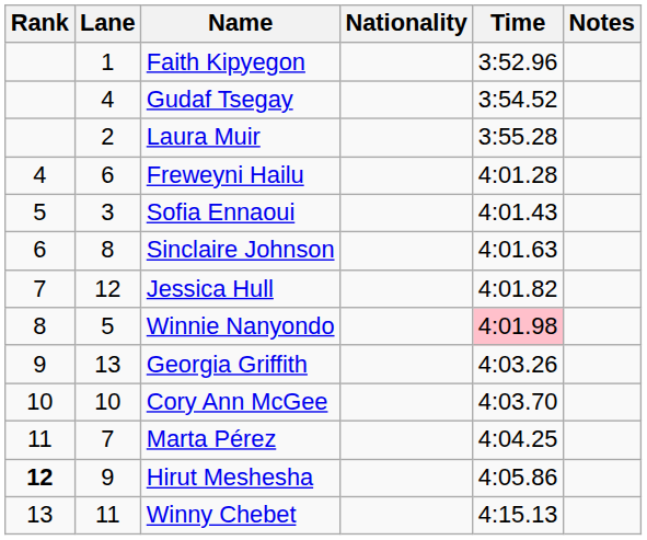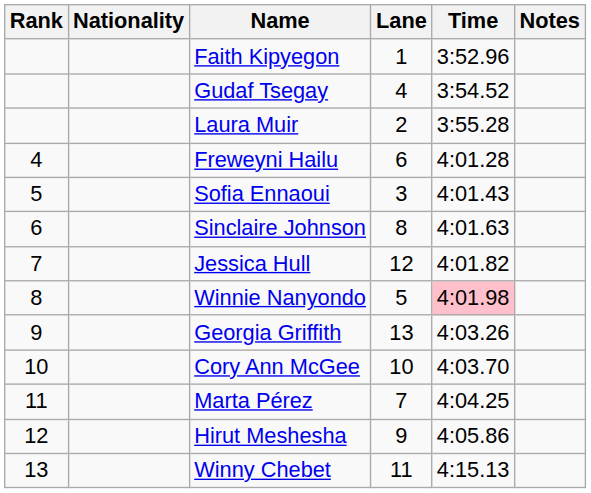 <table class="wikitable sortable" style="text-align:center">
 <tr>
 <th>Rank</th>
+<th>Nationality</th>
+<th>Name</th>
 <th>Lane</th>
-<th>Name</th>
-<th>Nationality</th>
 <th>Time</th>
 <th>Notes</th>
 </tr>
 <tr>
 <td></td>
+<td align=left></td>
+<td align=left><a href='#'>Faith Kipyegon</a></td>
 <td>1</td>
-<td align=left><a href='#'>Faith Kipyegon</a></td>
-<td align=left></td>
 <td>3:52.96</td>
 <td></td>
 </tr>
 <tr>
 <td></td>
+<td align=left></td>
+<td align=left><a href='#'>Gudaf Tsegay</a></td>
 <td>4</td>
-<td align=left><a href='#'>Gudaf Tsegay</a></td>
-<td align=left></td>
 <td>3:54.52</td>
 <td></td>
 </tr>
 <tr>
 <td></td>
+<td align=left></td>
+<td align=left><a href='#'>Laura Muir</a></td>
 <td>2</td>
-<td align=left><a href='#'>Laura Muir</a></td>
-<td align=left></td>
 <td>3:55.28</td>
 <td></td>
 </tr>
 <tr>
 <td>4</td>
+<td align=left></td>
+<td align=left><a href='#'>Freweyni Hailu</a></td>
 <td>6</td>
-<td align=left><a href='#'>Freweyni Hailu</a></td>
-<td align=left></td>
 <td>4:01.28</td>
 <td></td>
 </tr>
 <tr>
 <td>5</td>
+<td align=left></td>
+<td align=left><a href='#'>Sofia Ennaoui</a></td>
 <td>3</td>
-<td align=left><a href='#'>Sofia Ennaoui</a></td>
-<td align=left></td>
 <td>4:01.43</td>
 <td></td>
 </tr>
 <tr>
 <td>6</td>
+<td align=left></td>
+<td align=left><a href='#'>Sinclaire Johnson</a></td>
 <td>8</td>
-<td align=left><a href='#'>Sinclaire Johnson</a></td>
-<td align=left></td>
 <td>4:01.63</td>
 <td></td>
 </tr>
 <tr>
 <td>7</td>
+<td align=left></td>
+<td align=left><a href='#'>Jessica Hull</a></td>
 <td>12</td>
-<td align=left><a href='#'>Jessica Hull</a></td>
-<td align=left></td>
 <td>4:01.82</td>
 <td></td>
 </tr>
 <tr>
 <td>8</td>
+<td align=left></td>
+<td align=left><a href='#'>Winnie Nanyondo</a></td>
 <td>5</td>
-<td align=left><a href='#'>Winnie Nanyondo</a></td>
-<td align=left></td>
 <td style="background: pink;">4:01.98</td>
 <td></td>
 </tr>
 <tr>
 <td>9</td>
+<td align=left></td>
+<td align=left><a href='#'>Georgia Griffith</a></td>
 <td>13</td>
-<td align=left><a href='#'>Georgia Griffith</a></td>
-<td align=left></td>
 <td>4:03.26</td>
 <td></td>
 </tr>
 <tr>
 <td>10</td>
+<td align=left></td>
+<td align=left><a href='#'>Cory Ann McGee</a></td>
 <td>10</td>
-<td align=left><a href='#'>Cory Ann McGee</a></td>
-<td align=left></td>
 <td>4:03.70</td>
 <td></td>
 </tr>
 <tr>
 <td>11</td>
+<td align=left></td>
+<td align=left><a href='#'>Marta Pérez</a></td>
 <td>7</td>
-<td align=left><a href='#'>Marta Pérez</a></td>
-<td align=left></td>
 <td>4:04.25</td>
 <td></td>
 </tr>
 <tr>
-<td><strong>12</strong></td>
+<td>12</td>
+<td align=left></td>
+<td align=left><a href='#'>Hirut Meshesha</a></td>
 <td>9</td>
-<td align=left><a href='#'>Hirut Meshesha</a></td>
-<td align=left></td>
 <td>4:05.86</td>
 <td></td>
 </tr>
 <tr>
 <td>13</td>
+<td align=left></td>
+<td align=left><a href='#'>Winny Chebet</a></td>
 <td>11</td>
-<td align=left><a href='#'>Winny Chebet</a></td>
-<td align=left></td>
 <td>4:15.13</td>
 <td></td>
 </tr>
 </table>
